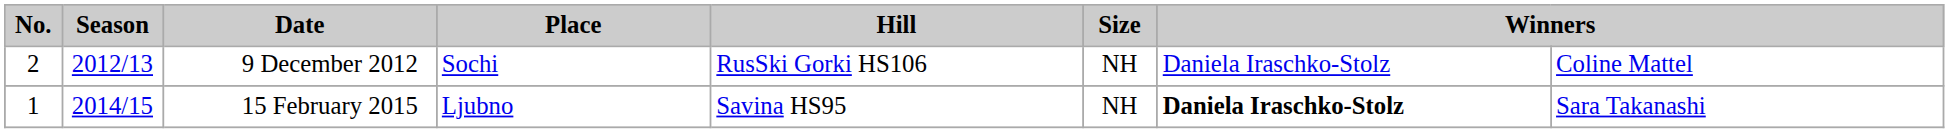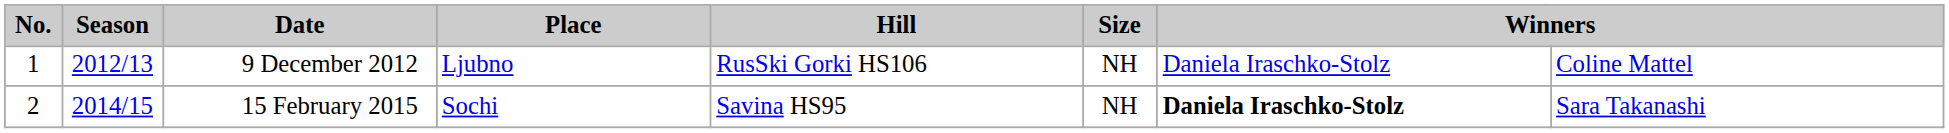 <table class="wikitable plainrowheaders" style="background:#fff; font-size:86%; line-height:16px; border:grey solid 1px; border-collapse:collapse;">
 <tr style="background:#ccc; text-align:center;">
 <th style="background:#ccc;" width="25">No.</th>
 <th style="background:#ccc;" width="50">Season</th>
 <th style="background:#ccc;" width="145">Date</th>
 <th style="background:#ccc;" width="146">Place</th>
 <th style="background:#ccc;" width="200">Hill</th>
 <th style="background:#ccc;" width="35">Size</th>
 <th style="background:#ccc;" colspan=2 width="424">Winners</th>
 </tr>
 <tr>
-<td align=center>2</td>
+<td align=center>1</td>
 <td align=center><a href='#'>2012/13</a></td>
 <td align=right>9 December 2012  </td>
-<td> <a href='#'>Sochi</a></td>
+<td> <a href='#'>Ljubno</a></td>
 <td><a href='#'>RusSki Gorki</a> HS106</td>
 <td align=center>NH</td>
 <td width="212"> <a href='#'>Daniela Iraschko-Stolz</a></td>
 <td width="212"> <a href='#'>Coline Mattel</a></td>
 </tr>
 <tr>
-<td align=center>1</td>
+<td align=center>2</td>
 <td align=center><a href='#'>2014/15</a></td>
 <td align=right>15 February 2015  </td>
-<td> <a href='#'>Ljubno</a></td>
+<td> <a href='#'>Sochi</a></td>
 <td><a href='#'>Savina</a> HS95</td>
 <td align=center>NH</td>
 <td><strong> Daniela Iraschko-Stolz</strong></td>
 <td> <a href='#'>Sara Takanashi</a></td>
 </tr>
 </table>
